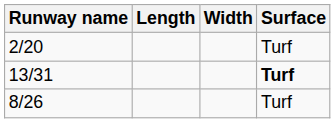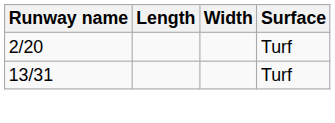 <table class="wikitable">
 <tr>
 <th>Runway name</th>
 <th>Length</th>
 <th>Width</th>
 <th>Surface</th>
 </tr>
 <tr>
 <td>2/20</td>
 <td></td>
 <td></td>
 <td>Turf</td>
 </tr>
 <tr>
 <td>13/31</td>
 <td></td>
 <td></td>
-<td><strong>Turf</strong></td>
-</tr>
-<tr>
-<td>8/26</td>
-<td></td>
-<td></td>
 <td>Turf</td>
 </tr>
 </table>
